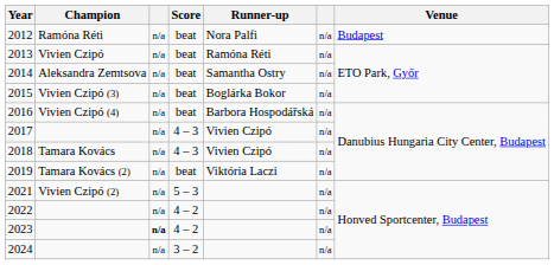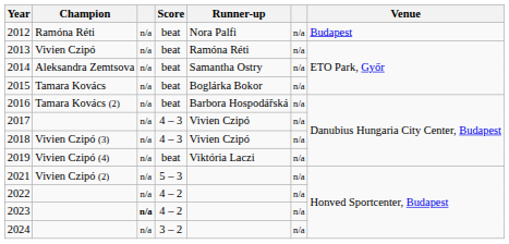 <table class="wikitable sortable">
 <tr>
 <th>Year</th>
 <th>Champion</th>
 <th></th>
 <th>Score</th>
 <th>Runner-up</th>
 <th></th>
 <th>Venue</th>
 </tr>
 <tr>
 <td>2012</td>
 <td> Ramóna Réti</td>
 <td align=center><small><span>n/a</span></small></td>
 <td align=center>beat</td>
 <td> Nora Palfi</td>
 <td align=center><small><span>n/a</span></small></td>
 <td><a href='#'>Budapest</a></td>
 </tr>
 <tr>
 <td>2013</td>
 <td> Vivien Czipó</td>
 <td align=center><small><span>n/a</span></small></td>
 <td align=center>beat</td>
 <td> Ramóna Réti</td>
 <td align=center><small><span>n/a</span></small></td>
 <td rowspan=3>ETO Park, <a href='#'>Győr</a></td>
 </tr>
 <tr>
 <td>2014</td>
 <td> Aleksandra Zemtsova</td>
 <td align=center><small><span>n/a</span></small></td>
 <td align=center>beat</td>
 <td> Samantha Ostry</td>
 <td align=center><small><span>n/a</span></small></td>
 </tr>
 <tr>
 <td>2015</td>
-<td> Vivien Czipó <small>(3)</small></td>
+<td> Tamara Kovács</td>
 <td align=center><small><span>n/a</span></small></td>
 <td align=center>beat</td>
 <td> Boglárka Bokor</td>
 <td align=center><small><span>n/a</span></small></td>
 </tr>
 <tr>
 <td>2016</td>
-<td> Vivien Czipó <small>(4)</small></td>
+<td> Tamara Kovács <small>(2)</small></td>
 <td align=center><small><span>n/a</span></small></td>
 <td align=center>beat</td>
 <td> Barbora Hospodářská</td>
 <td align=center><small><span>n/a</span></small></td>
 <td rowspan=4>Danubius Hungaria City Center, <a href='#'>Budapest</a></td>
 </tr>
 <tr>
 <td>2017</td>
 <td></td>
 <td align=center><small><span>n/a</span></small></td>
 <td align=center>4 – 3</td>
 <td> Vivien Czipó</td>
 <td align=center><small><span>n/a</span></small></td>
 </tr>
 <tr>
 <td>2018</td>
-<td> Tamara Kovács</td>
+<td> Vivien Czipó <small>(3)</small></td>
 <td align=center><small><span>n/a</span></small></td>
 <td align=center>4 – 3</td>
 <td> Vivien Czipó</td>
 <td align=center><small><span>n/a</span></small></td>
 </tr>
 <tr>
 <td>2019</td>
-<td> Tamara Kovács <small>(2)</small></td>
+<td> Vivien Czipó <small>(4)</small></td>
 <td align=center><small><span>n/a</span></small></td>
 <td align=center>beat</td>
 <td> Viktória Laczi</td>
 <td align=center><small><span>n/a</span></small></td>
 </tr>
 <tr>
 <td>2021</td>
 <td> Vivien Czipó <small>(2)</small></td>
 <td align=center><small><span>n/a</span></small></td>
 <td align=center>5 – 3</td>
 <td></td>
 <td align=center><small><span>n/a</span></small></td>
 <td rowspan=4>Honved Sportcenter, <a href='#'>Budapest</a></td>
 </tr>
 <tr>
 <td>2022</td>
 <td></td>
 <td align=center><small><span>n/a</span></small></td>
 <td align=center>4 – 2</td>
 <td></td>
 <td align=center><small><span>n/a</span></small></td>
 </tr>
 <tr>
 <td>2023</td>
 <td></td>
 <td align=center><strong><small><span>n/a</span></small></strong></td>
 <td align=center>4 – 2</td>
 <td></td>
 <td align=center><small><span>n/a</span></small></td>
 </tr>
 <tr>
 <td>2024</td>
 <td></td>
 <td align=center><small><span>n/a</span></small></td>
 <td align=center>3 – 2</td>
 <td></td>
 <td align=center><small><span>n/a</span></small></td>
 </tr>
 </table>
